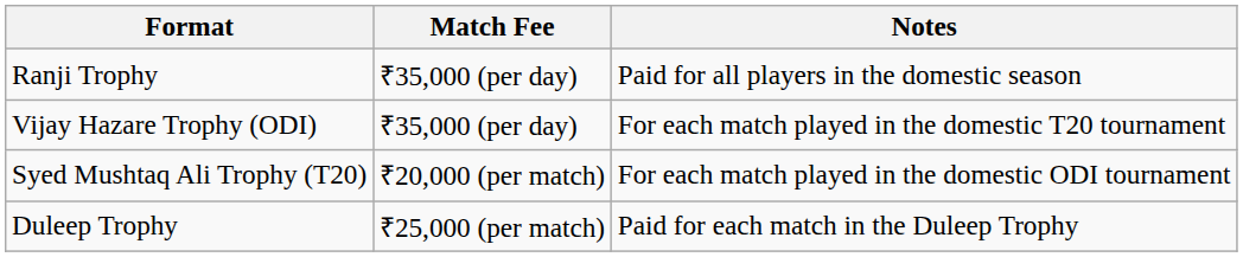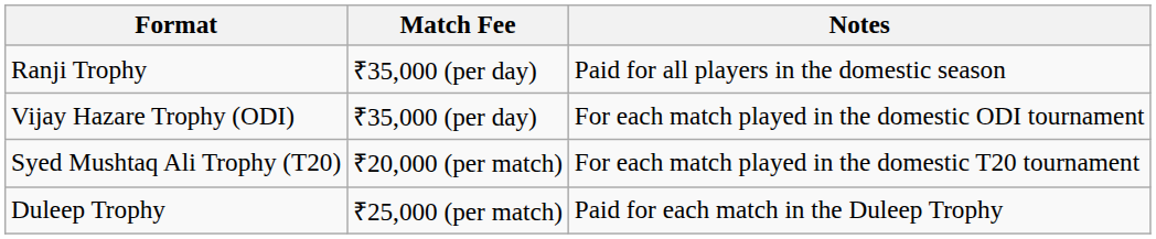 <table class="wikitable">
 <tr>
 <th>Format</th>
 <th>Match Fee</th>
 <th>Notes</th>
 </tr>
 <tr>
 <td>Ranji Trophy</td>
 <td>₹35,000 (per day)</td>
 <td>Paid for all players in the domestic season</td>
 </tr>
 <tr>
 <td>Vijay Hazare Trophy (ODI)</td>
 <td>₹35,000 (per day)</td>
-<td>For each match played in the domestic T20 tournament</td>
+<td>For each match played in the domestic ODI tournament</td>
 </tr>
 <tr>
 <td>Syed Mushtaq Ali Trophy (T20)</td>
 <td>₹20,000 (per match)</td>
-<td>For each match played in the domestic ODI tournament</td>
+<td>For each match played in the domestic T20 tournament</td>
 </tr>
 <tr>
 <td>Duleep Trophy</td>
 <td>₹25,000 (per match)</td>
 <td>Paid for each match in the Duleep Trophy</td>
 </tr>
 </table>
